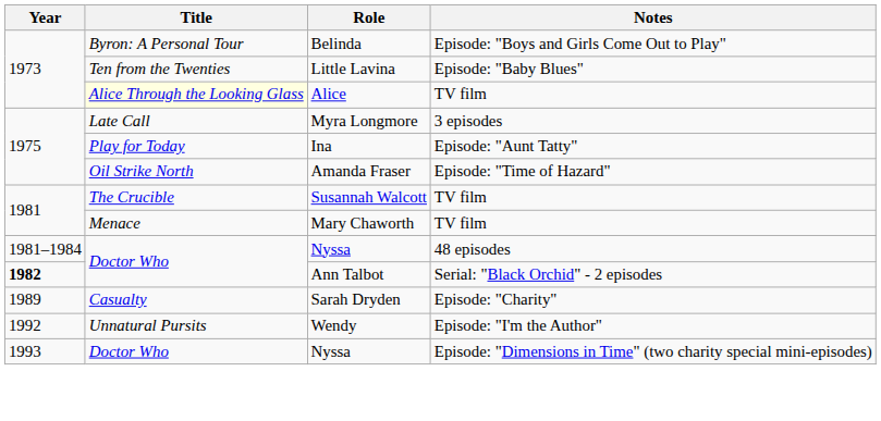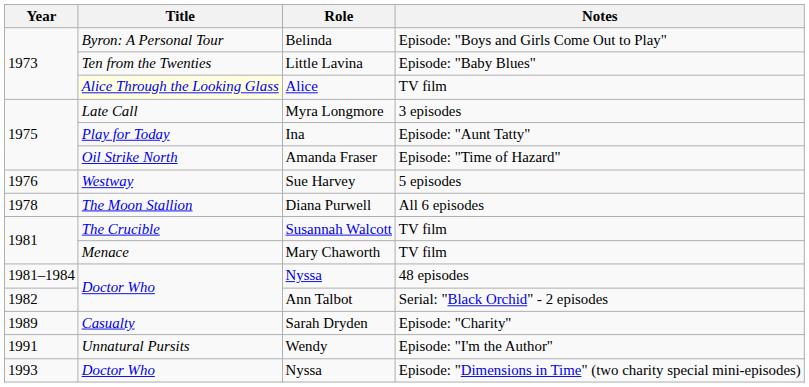 <table class="wikitable sortable">
 <tr>
 <th>Year</th>
 <th>Title</th>
 <th>Role</th>
 <th class="unsortable">Notes</th>
 </tr>
 <tr>
 <td rowspan="3">1973</td>
 <td><em>Byron: A Personal Tour</em></td>
 <td>Belinda</td>
 <td>Episode: "Boys and Girls Come Out to Play"</td>
 </tr>
 <tr>
 <td><em>Ten from the Twenties</em></td>
 <td>Little Lavina</td>
 <td>Episode: "Baby Blues"</td>
 </tr>
 <tr>
 <td style="background: lightyellow;"><em><a href='#'>Alice Through the Looking Glass</a></em></td>
 <td><a href='#'>Alice</a></td>
 <td>TV film</td>
 </tr>
 <tr>
 <td rowspan="3">1975</td>
 <td><em>Late Call</em></td>
 <td>Myra Longmore</td>
 <td>3 episodes</td>
 </tr>
 <tr>
 <td><em><a href='#'>Play for Today</a></em></td>
 <td>Ina</td>
 <td>Episode: "Aunt Tatty"</td>
 </tr>
 <tr>
 <td><em><a href='#'>Oil Strike North</a></em></td>
 <td>Amanda Fraser</td>
 <td>Episode: "Time of Hazard"</td>
 </tr>
 <tr>
+<td>1976</td>
+<td><em><a href='#'>Westway</a></em></td>
+<td>Sue Harvey</td>
+<td>5 episodes</td>
+</tr>
+<tr>
+<td>1978</td>
+<td><em><a href='#'>The Moon Stallion</a></em></td>
+<td>Diana Purwell</td>
+<td>All 6 episodes</td>
+</tr>
+<tr>
 <td rowspan="2">1981</td>
 <td><em><a href='#'>The Crucible</a></em></td>
 <td><a href='#'>Susannah Walcott</a></td>
 <td>TV film</td>
 </tr>
 <tr>
 <td><em>Menace</em></td>
 <td>Mary Chaworth</td>
 <td>TV film</td>
 </tr>
 <tr>
 <td>1981–1984</td>
 <td rowspan="2"><em><a href='#'>Doctor Who</a></em></td>
 <td><a href='#'>Nyssa</a></td>
 <td>48 episodes</td>
 </tr>
 <tr>
-<td><strong>1982</strong></td>
+<td>1982</td>
 <td>Ann Talbot</td>
 <td>Serial: "<a href='#'>Black Orchid</a>" - 2 episodes</td>
 </tr>
 <tr>
 <td>1989</td>
 <td><em><a href='#'>Casualty</a></em></td>
 <td>Sarah Dryden</td>
 <td>Episode: "Charity"</td>
 </tr>
 <tr>
-<td>1992</td>
+<td>1991</td>
 <td><em>Unnatural Pursits</em></td>
 <td>Wendy</td>
 <td>Episode: "I'm the Author"</td>
 </tr>
 <tr>
 <td>1993</td>
 <td><em><a href='#'>Doctor Who</a></em></td>
 <td>Nyssa</td>
 <td>Episode: "<a href='#'>Dimensions in Time</a>" (two charity special mini-episodes)</td>
 </tr>
 </table>
